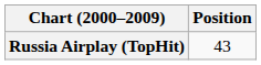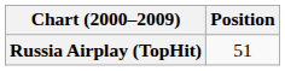 <table class="wikitable plainrowheaders" style="text-align:center">
 <tr>
 <th scope="col">Chart (2000–2009)</th>
 <th scope="col">Position</th>
 </tr>
 <tr>
 <th scope="row">Russia Airplay (TopHit)</th>
-<td>43</td>
+<td>51</td>
 </tr>
 </table>
